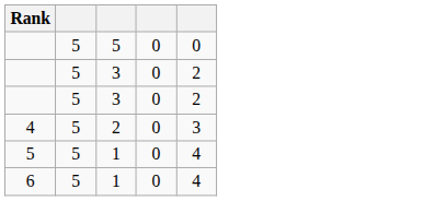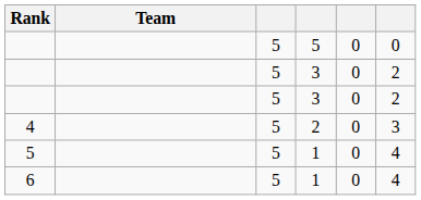 <table class="wikitable" style="text-align: center;">
 <tr>
 <th width=40>Rank</th>
+<th width=180>Team</th>
 <th width=30></th>
 <th width=30></th>
 <th width=30></th>
 <th width=30></th>
 </tr>
 <tr>
 <td></td>
+<td align=left></td>
 <td>5</td>
 <td>5</td>
 <td>0</td>
 <td>0</td>
 </tr>
 <tr>
 <td></td>
+<td align=left></td>
 <td>5</td>
 <td>3</td>
 <td>0</td>
 <td>2</td>
 </tr>
 <tr>
 <td></td>
+<td align=left></td>
 <td>5</td>
 <td>3</td>
 <td>0</td>
 <td>2</td>
 </tr>
 <tr>
 <td>4</td>
+<td align=left></td>
 <td>5</td>
 <td>2</td>
 <td>0</td>
 <td>3</td>
 </tr>
 <tr>
 <td>5</td>
+<td align=left></td>
 <td>5</td>
 <td>1</td>
 <td>0</td>
 <td>4</td>
 </tr>
 <tr>
 <td>6</td>
+<td align=left></td>
 <td>5</td>
 <td>1</td>
 <td>0</td>
 <td>4</td>
 </tr>
 </table>
